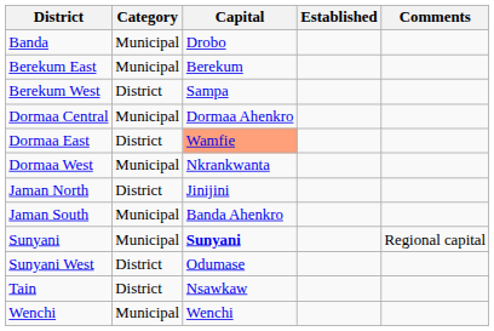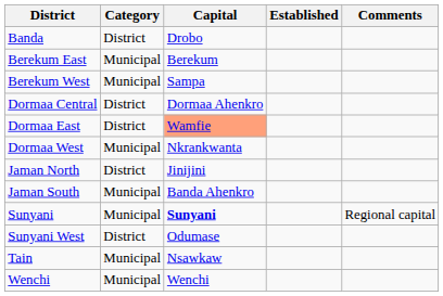 <table class="wikitable sortable">
 <tr>
 <th>District</th>
 <th>Category</th>
 <th>Capital</th>
 <th>Established</th>
 <th>Comments</th>
 </tr>
 <tr>
 <td><a href='#'>Banda</a></td>
-<td>Municipal</td>
+<td>District</td>
 <td><a href='#'>Drobo</a></td>
 <td></td>
 <td></td>
 </tr>
 <tr>
 <td><a href='#'>Berekum East</a></td>
 <td>Municipal</td>
 <td><a href='#'>Berekum</a></td>
 <td></td>
 <td></td>
 </tr>
 <tr>
 <td><a href='#'>Berekum West</a></td>
-<td>District</td>
+<td>Municipal</td>
 <td><a href='#'>Sampa</a></td>
 <td></td>
 <td></td>
 </tr>
 <tr>
 <td><a href='#'>Dormaa Central</a></td>
-<td>Municipal</td>
+<td>District</td>
 <td><a href='#'>Dormaa Ahenkro</a></td>
 <td></td>
 <td></td>
 </tr>
 <tr>
 <td><a href='#'>Dormaa East</a></td>
 <td>District</td>
 <td style="background: lightsalmon;"><a href='#'>Wamfie</a></td>
 <td></td>
 <td></td>
 </tr>
 <tr>
 <td><a href='#'>Dormaa West</a></td>
 <td>Municipal</td>
 <td><a href='#'>Nkrankwanta</a></td>
 <td></td>
 <td></td>
 </tr>
 <tr>
 <td><a href='#'>Jaman North</a></td>
 <td>District</td>
 <td><a href='#'>Jinijini</a></td>
 <td></td>
 <td></td>
 </tr>
 <tr>
 <td><a href='#'>Jaman South</a></td>
 <td>Municipal</td>
 <td><a href='#'>Banda Ahenkro</a></td>
 <td></td>
 <td></td>
 </tr>
 <tr>
 <td><a href='#'>Sunyani</a></td>
 <td>Municipal</td>
 <td><strong><a href='#'>Sunyani</a></strong></td>
 <td></td>
 <td>Regional capital</td>
 </tr>
 <tr>
 <td><a href='#'>Sunyani West</a></td>
 <td>District</td>
 <td><a href='#'>Odumase</a></td>
 <td></td>
 <td></td>
 </tr>
 <tr>
 <td><a href='#'>Tain</a></td>
-<td>District</td>
+<td>Municipal</td>
 <td><a href='#'>Nsawkaw</a></td>
 <td></td>
 <td></td>
 </tr>
 <tr>
 <td><a href='#'>Wenchi</a></td>
 <td>Municipal</td>
 <td><a href='#'>Wenchi</a></td>
 <td></td>
 <td></td>
 </tr>
 </table>
